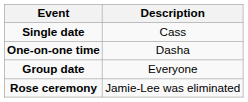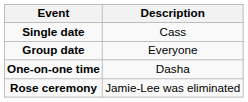 <table class="wikitable sortable" style="text-align:center;">
 <tr>
 <th>Event</th>
 <th>Description</th>
 </tr>
 <tr>
 <td><strong>Single date</strong></td>
 <td>Cass</td>
 </tr>
 <tr>
+<td><strong>Group date</strong></td>
+<td>Everyone</td>
+</tr>
+<tr>
 <td><strong>One-on-one time</strong></td>
 <td>Dasha</td>
-</tr>
-<tr>
-<td><strong>Group date</strong></td>
-<td>Everyone</td>
 </tr>
 <tr>
 <td><strong>Rose ceremony</strong></td>
 <td>Jamie-Lee was eliminated</td>
 </tr>
 </table>
